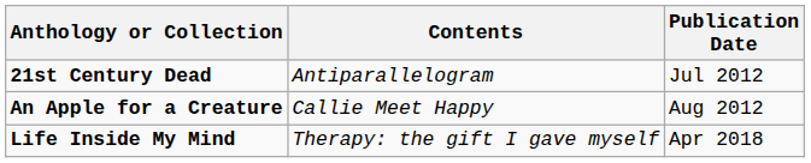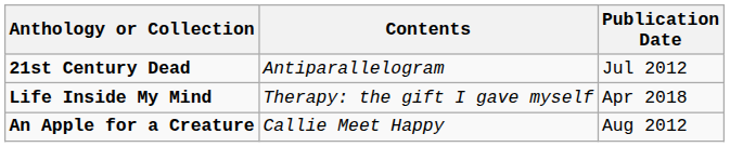 <table class="wikitable">
 <tr>
 <th>Anthology or Collection</th>
 <th>Contents</th>
 <th>Publication<br>Date</th>
 </tr>
 <tr>
 <td><strong>21st Century Dead</strong></td>
 <td><em>Antiparallelogram</em></td>
 <td>Jul 2012</td>
 </tr>
 <tr>
+<td><strong>Life Inside My Mind</strong></td>
+<td><em>Therapy: the gift I gave myself</em></td>
+<td>Apr 2018</td>
+</tr>
+<tr>
 <td><strong>An Apple for a Creature</strong></td>
 <td><em>Callie Meet Happy</em></td>
 <td>Aug 2012</td>
 </tr>
-<tr>
-<td><strong>Life Inside My Mind</strong></td>
-<td><em>Therapy: the gift I gave myself</em></td>
-<td>Apr 2018</td>
-</tr>
 </table>
